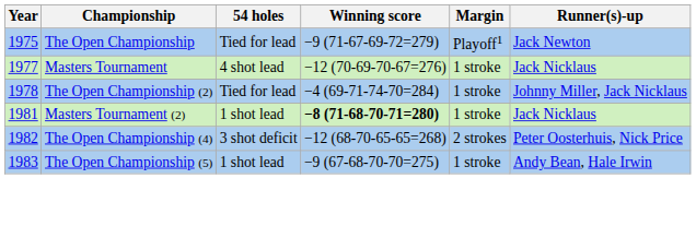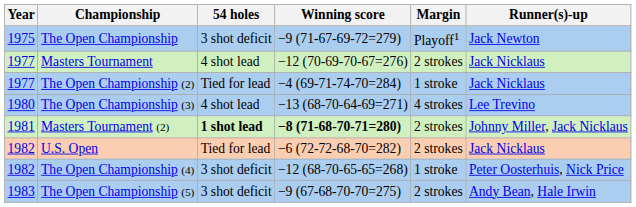 <table class="wikitable">
 <tr>
 <th>Year</th>
 <th>Championship</th>
 <th>54 holes</th>
 <th>Winning score</th>
 <th>Margin</th>
 <th>Runner(s)-up</th>
 </tr>
 <tr style="background:#abcdef;">
 <td align=center><a href='#'>1975</a></td>
 <td><a href='#'>The Open Championship</a></td>
-<td>Tied for lead</td>
+<td>3 shot deficit</td>
 <td>−9 (71-67-69-72=279)</td>
 <td>Playoff<sup>1</sup></td>
 <td> <a href='#'>Jack Newton</a></td>
 </tr>
 <tr style="background:#d0f0c0;">
 <td align=center><a href='#'>1977</a></td>
 <td><a href='#'>Masters Tournament</a></td>
 <td>4 shot lead</td>
 <td>−12 (70-69-70-67=276)</td>
+<td>2 strokes</td>
+<td> <a href='#'>Jack Nicklaus</a></td>
+</tr>
+<tr style="background:#abcdef;">
+<td align=center><a href='#'>1977</a></td>
+<td><a href='#'>The Open Championship</a> <small>(2)</small></td>
+<td>Tied for lead</td>
+<td>−4 (69-71-74-70=284)</td>
 <td>1 stroke</td>
 <td> <a href='#'>Jack Nicklaus</a></td>
 </tr>
 <tr style="background:#abcdef;">
-<td align=center><a href='#'>1978</a></td>
-<td><a href='#'>The Open Championship</a> <small>(2)</small></td>
-<td>Tied for lead</td>
-<td>−4 (69-71-74-70=284)</td>
-<td>1 stroke</td>
-<td> <a href='#'>Johnny Miller</a>,  <a href='#'>Jack Nicklaus</a></td>
+<td align=center><a href='#'>1980</a></td>
+<td><a href='#'>The Open Championship</a> <small>(3)</small></td>
+<td>4 shot lead</td>
+<td>−13 (68-70-64-69=271)</td>
+<td>4 strokes</td>
+<td> <a href='#'>Lee Trevino</a></td>
 </tr>
 <tr style="background:#d0f0c0;">
 <td align=center><a href='#'>1981</a></td>
 <td><a href='#'>Masters Tournament</a> <small>(2)</small></td>
-<td>1 shot lead</td>
+<td><strong>1 shot lead</strong></td>
 <td><strong>−8 (71-68-70-71=280)</strong></td>
-<td>1 stroke</td>
+<td>2 strokes</td>
+<td> <a href='#'>Johnny Miller</a>,  <a href='#'>Jack Nicklaus</a></td>
+</tr>
+<tr style="background:#fbceb1;">
+<td align=center><a href='#'>1982</a></td>
+<td><a href='#'>U.S. Open</a></td>
+<td>Tied for lead</td>
+<td>−6 (72-72-68-70=282)</td>
+<td>2 strokes</td>
 <td> <a href='#'>Jack Nicklaus</a></td>
 </tr>
 <tr style="background:#abcdef;">
 <td align=center><a href='#'>1982</a></td>
 <td><a href='#'>The Open Championship</a> <small>(4)</small></td>
 <td>3 shot deficit</td>
 <td>−12 (68-70-65-65=268)</td>
-<td>2 strokes</td>
+<td>1 stroke</td>
 <td> <a href='#'>Peter Oosterhuis</a>,  <a href='#'>Nick Price</a></td>
 </tr>
 <tr style="background:#abcdef;">
 <td align=center><a href='#'>1983</a></td>
 <td><a href='#'>The Open Championship</a> <small>(5)</small></td>
-<td>1 shot lead</td>
+<td>3 shot deficit</td>
 <td>−9 (67-68-70-70=275)</td>
-<td>1 stroke</td>
+<td>2 strokes</td>
 <td> <a href='#'>Andy Bean</a>,  <a href='#'>Hale Irwin</a></td>
 </tr>
 </table>
